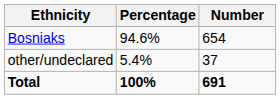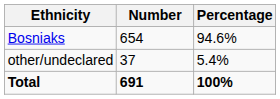 <table class="wikitable">
 <tr>
 <th width="100px">Ethnicity</th>
+<th width="80px">Number</th>
 <th width="80px">Percentage</th>
-<th width="80px">Number</th>
 </tr>
 <tr>
 <td><a href='#'>Bosniaks</a></td>
+<td>654</td>
 <td>94.6%</td>
-<td>654</td>
 </tr>
 <tr>
 <td>other/undeclared</td>
+<td>37</td>
 <td>5.4%</td>
-<td>37</td>
 </tr>
 <tr>
 <td><strong>Total</strong></td>
+<td><strong>691</strong></td>
 <td><strong>100%</strong></td>
-<td><strong>691</strong></td>
 </tr>
 </table>
